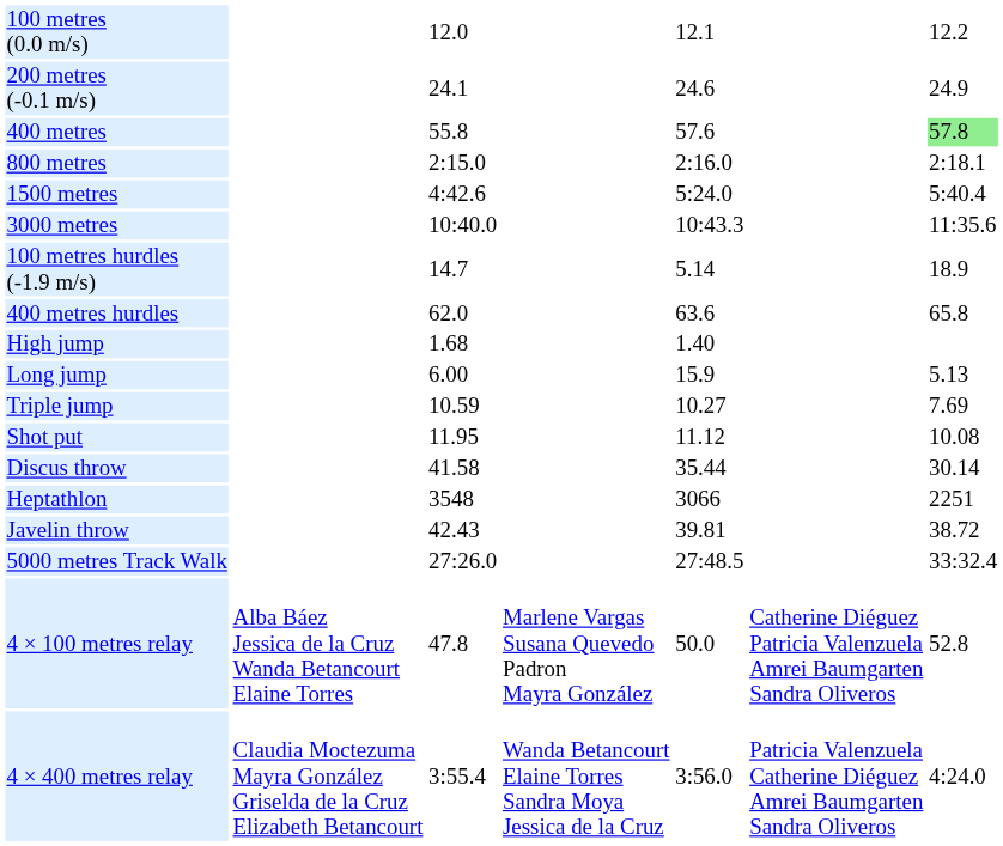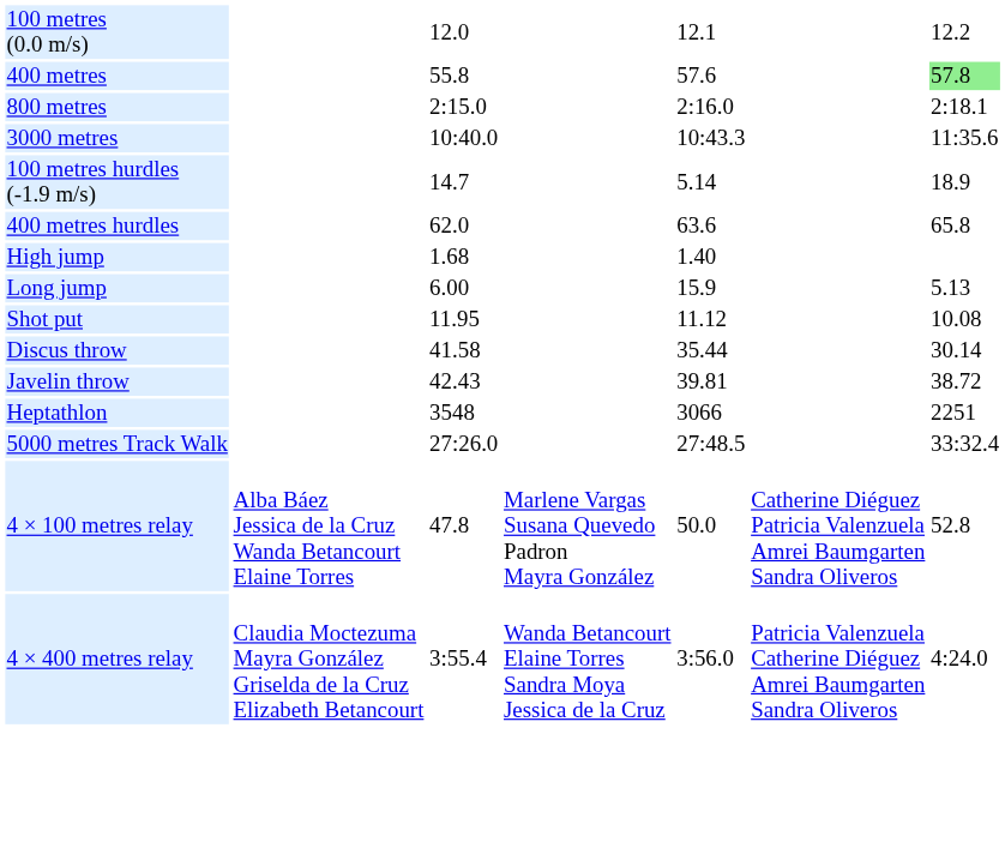 <table>
 <tr>
 <td bgcolor = DDEEFF><a href='#'>100 metres</a> <br> (0.0 m/s)</td>
 <td></td>
 <td>12.0</td>
 <td></td>
 <td>12.1</td>
 <td></td>
 <td>12.2</td>
-</tr>
-<tr>
-<td bgcolor = DDEEFF><a href='#'>200 metres</a> <br> (-0.1 m/s)</td>
-<td></td>
-<td>24.1</td>
-<td></td>
-<td>24.6</td>
-<td></td>
-<td>24.9</td>
 </tr>
 <tr>
 <td bgcolor = DDEEFF><a href='#'>400 metres</a></td>
 <td></td>
 <td>55.8</td>
 <td></td>
 <td>57.6</td>
 <td></td>
 <td style="background: lightgreen;">57.8</td>
 </tr>
 <tr>
 <td bgcolor = DDEEFF><a href='#'>800 metres</a></td>
 <td></td>
 <td>2:15.0</td>
 <td></td>
 <td>2:16.0</td>
 <td></td>
 <td>2:18.1</td>
-</tr>
-<tr>
-<td bgcolor = DDEEFF><a href='#'>1500 metres</a></td>
-<td></td>
-<td>4:42.6</td>
-<td></td>
-<td>5:24.0</td>
-<td></td>
-<td>5:40.4</td>
 </tr>
 <tr>
 <td bgcolor = DDEEFF><a href='#'>3000 metres</a></td>
 <td></td>
 <td>10:40.0</td>
 <td></td>
 <td>10:43.3</td>
 <td></td>
 <td>11:35.6</td>
 </tr>
 <tr>
 <td bgcolor = DDEEFF><a href='#'>100 metres hurdles</a> <br> (-1.9 m/s)</td>
 <td></td>
 <td>14.7</td>
 <td></td>
 <td>5.14</td>
 <td></td>
 <td>18.9</td>
 </tr>
 <tr>
 <td bgcolor = DDEEFF><a href='#'>400 metres hurdles</a></td>
 <td></td>
 <td>62.0</td>
 <td></td>
 <td>63.6</td>
 <td></td>
 <td>65.8</td>
 </tr>
 <tr>
 <td bgcolor = DDEEFF><a href='#'>High jump</a></td>
 <td></td>
 <td>1.68</td>
 <td></td>
 <td>1.40</td>
 <td></td>
 <td></td>
 </tr>
 <tr>
 <td bgcolor = DDEEFF><a href='#'>Long jump</a></td>
 <td></td>
 <td>6.00</td>
 <td></td>
 <td>15.9</td>
 <td></td>
 <td>5.13</td>
 </tr>
 <tr>
-<td bgcolor = DDEEFF><a href='#'>Triple jump</a></td>
-<td></td>
-<td>10.59</td>
-<td></td>
-<td>10.27</td>
-<td></td>
-<td>7.69</td>
-</tr>
-<tr>
 <td bgcolor = DDEEFF><a href='#'>Shot put</a></td>
 <td></td>
 <td>11.95</td>
 <td></td>
 <td>11.12</td>
 <td></td>
 <td>10.08</td>
 </tr>
 <tr>
 <td bgcolor = DDEEFF><a href='#'>Discus throw</a></td>
 <td></td>
 <td>41.58</td>
 <td></td>
 <td>35.44</td>
 <td></td>
 <td>30.14</td>
 </tr>
 <tr>
+<td bgcolor = DDEEFF><a href='#'>Javelin throw</a></td>
+<td></td>
+<td>42.43</td>
+<td></td>
+<td>39.81</td>
+<td></td>
+<td>38.72</td>
+</tr>
+<tr>
 <td bgcolor = DDEEFF><a href='#'>Heptathlon</a></td>
 <td></td>
 <td>3548</td>
 <td></td>
 <td>3066</td>
 <td></td>
 <td>2251</td>
-</tr>
-<tr>
-<td bgcolor = DDEEFF><a href='#'>Javelin throw</a></td>
-<td></td>
-<td>42.43</td>
-<td></td>
-<td>39.81</td>
-<td></td>
-<td>38.72</td>
 </tr>
 <tr>
 <td bgcolor = DDEEFF><a href='#'>5000 metres Track Walk</a></td>
 <td></td>
 <td>27:26.0</td>
 <td></td>
 <td>27:48.5</td>
 <td></td>
 <td>33:32.4</td>
 </tr>
 <tr>
 <td bgcolor = DDEEFF><a href='#'>4 × 100 metres relay</a></td>
 <td> <br> <a href='#'>Alba Báez</a> <br> <a href='#'>Jessica de la Cruz</a> <br> <a href='#'>Wanda Betancourt</a> <br> <a href='#'>Elaine Torres</a></td>
 <td>47.8</td>
 <td> <br> <a href='#'>Marlene Vargas</a> <br> <a href='#'>Susana Quevedo</a> <br> Padron <br> <a href='#'>Mayra González</a></td>
 <td>50.0</td>
 <td> <br> <a href='#'>Catherine Diéguez</a> <br> <a href='#'>Patricia Valenzuela</a> <br> <a href='#'>Amrei Baumgarten</a> <br> <a href='#'>Sandra Oliveros</a></td>
 <td>52.8</td>
 </tr>
 <tr>
 <td bgcolor = DDEEFF><a href='#'>4 × 400 metres relay</a></td>
 <td> <br> <a href='#'>Claudia Moctezuma</a> <br> <a href='#'>Mayra González</a> <br> <a href='#'>Griselda de la Cruz</a> <br> <a href='#'>Elizabeth Betancourt</a></td>
 <td>3:55.4</td>
 <td> <br> <a href='#'>Wanda Betancourt</a> <br> <a href='#'>Elaine Torres</a> <br> <a href='#'>Sandra Moya</a> <br> <a href='#'>Jessica de la Cruz</a></td>
 <td>3:56.0</td>
 <td> <br> <a href='#'>Patricia Valenzuela</a> <br> <a href='#'>Catherine Diéguez</a> <br> <a href='#'>Amrei Baumgarten</a> <br> <a href='#'>Sandra Oliveros</a></td>
 <td>4:24.0</td>
 </tr>
 </table>
